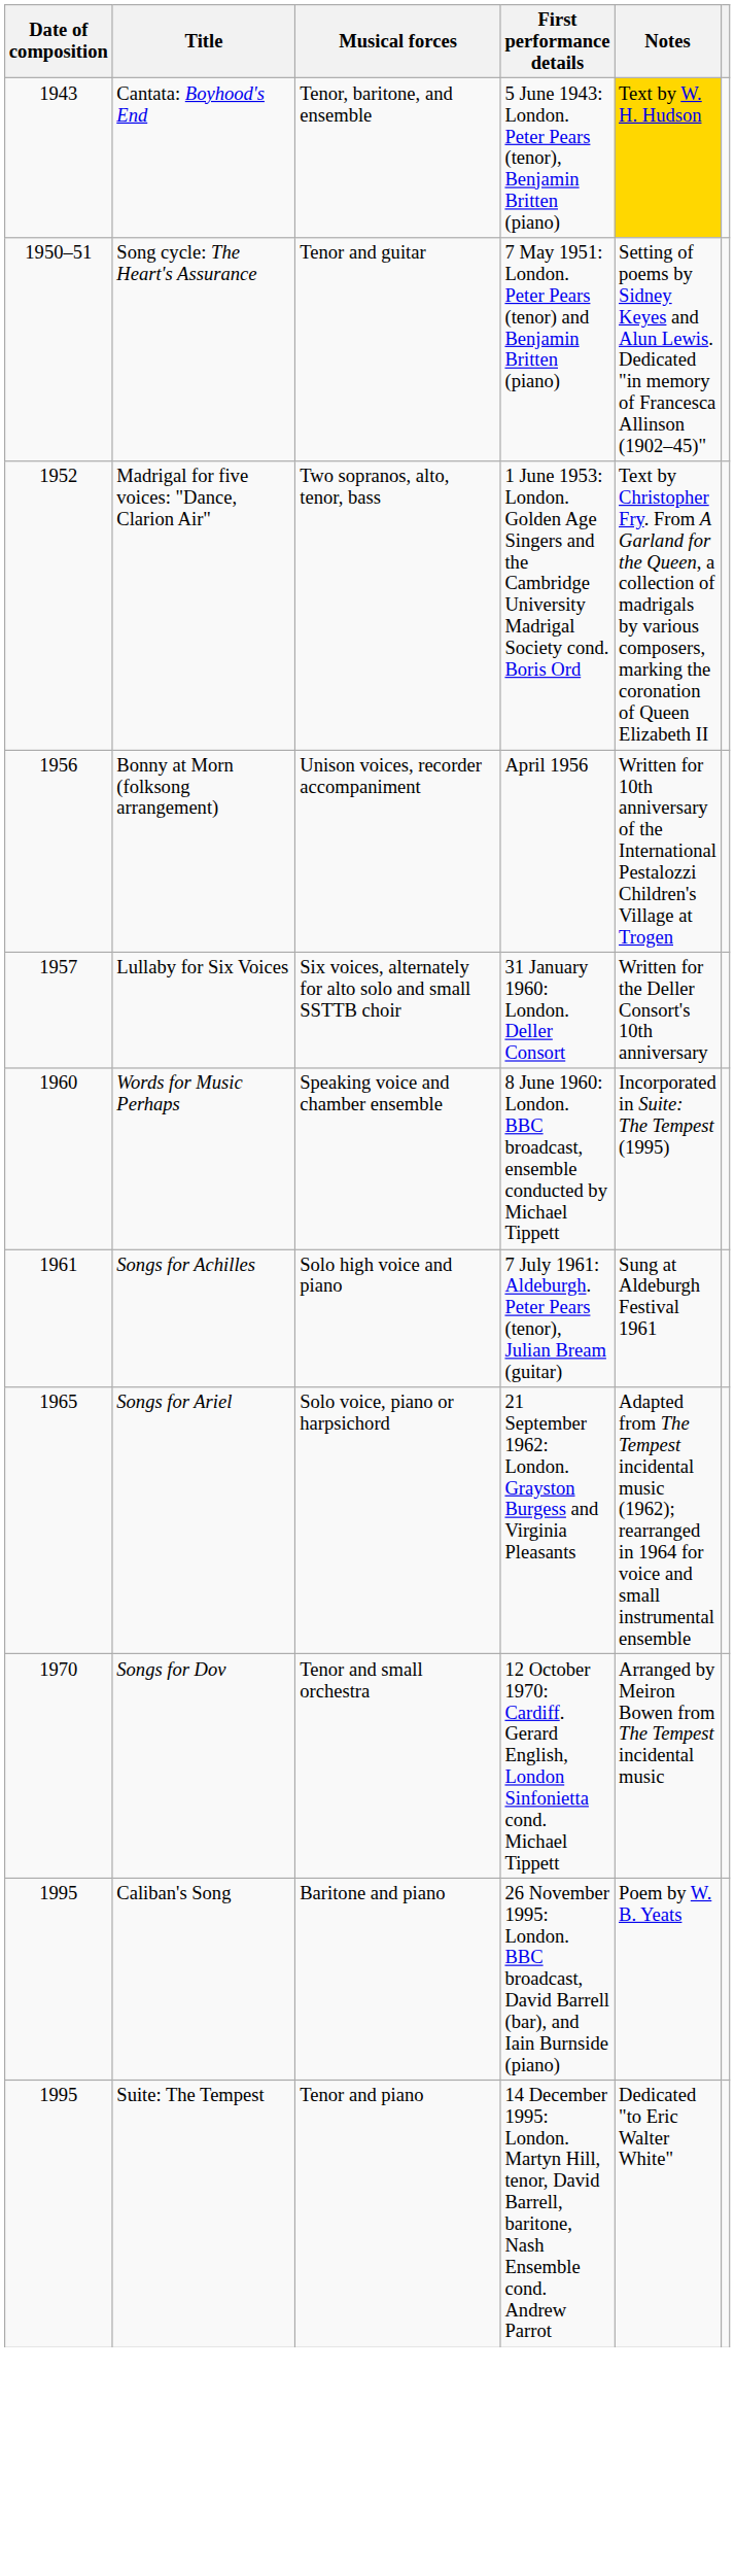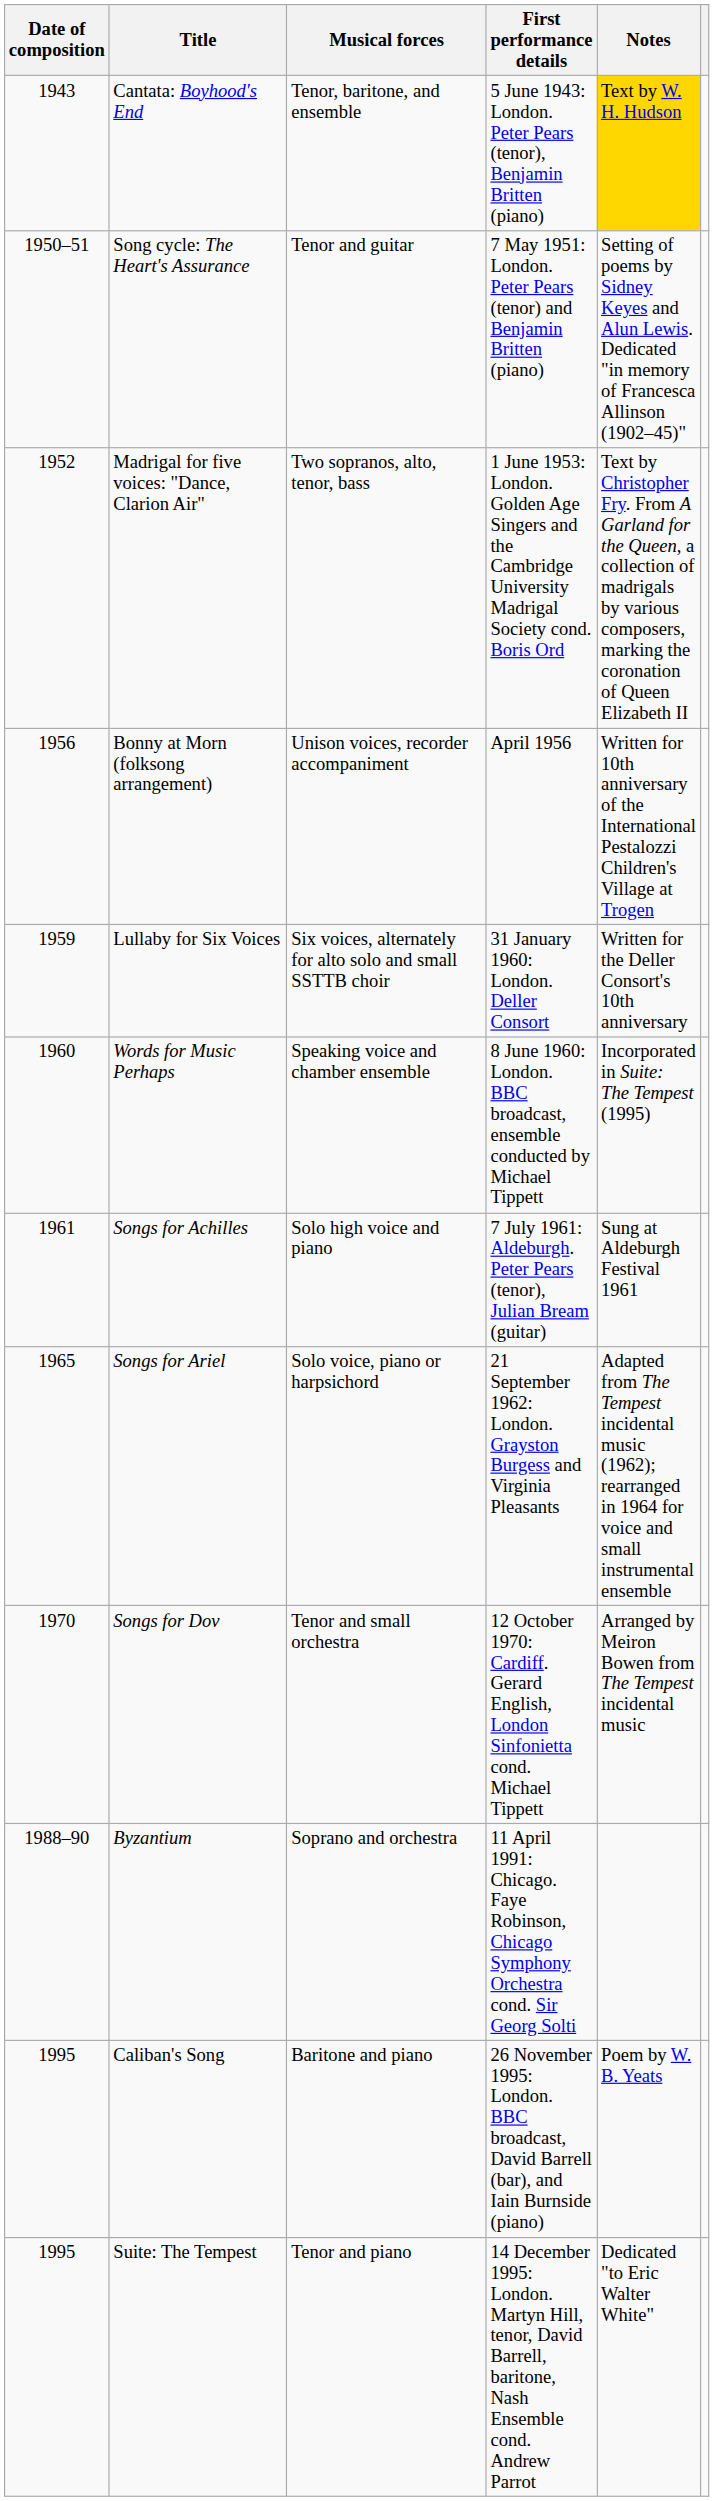 <table Class = "wikitable sortable">
 <tr>
 <th width="60">Date of composition</th>
 <th width="190">Title</th>
 <th width="210">Musical forces</th>
 <th>First performance details</th>
 <th class="unsortable">Notes</th>
 <th scope="col" class="unsortable"></th>
 </tr>
 <tr valign="top">
 <td align= "center">1943</td>
 <td>Cantata: <em><a href='#'>Boyhood's End</a></em></td>
 <td>Tenor, baritone, and ensemble</td>
 <td>5 June 1943:<br> London. <a href='#'>Peter Pears</a> (tenor), <a href='#'>Benjamin Britten</a> (piano)</td>
 <td style="background: gold;">Text by <a href='#'>W. H. Hudson</a></td>
 <td></td>
 </tr>
 <tr valign="top">
 <td align= "center">1950–51</td>
 <td>Song cycle: <em>The Heart's Assurance</em></td>
 <td>Tenor and guitar</td>
 <td>7 May 1951:<br> London. <a href='#'>Peter Pears</a> (tenor) and <a href='#'>Benjamin Britten</a> (piano)</td>
 <td>Setting of poems by <a href='#'>Sidney Keyes</a> and <a href='#'>Alun Lewis</a>. Dedicated "in memory of Francesca Allinson (1902–45)"</td>
 <td></td>
 </tr>
 <tr valign="top">
 <td align= "center">1952</td>
 <td>Madrigal for five voices: "Dance, Clarion Air"</td>
 <td>Two sopranos, alto, tenor, bass</td>
 <td>1 June 1953:<br> London. Golden Age Singers and the Cambridge University Madrigal Society cond. <a href='#'>Boris Ord</a></td>
 <td>Text by <a href='#'>Christopher Fry</a>. From <em>A Garland for the Queen</em>, a collection of madrigals by various composers, marking the coronation of Queen Elizabeth II</td>
 <td></td>
 </tr>
 <tr valign="top">
 <td align= "center">1956</td>
 <td>Bonny at Morn (folksong arrangement)</td>
 <td>Unison voices, recorder accompaniment</td>
 <td>April 1956</td>
 <td>Written for 10th anniversary of the International Pestalozzi Children's Village at <a href='#'>Trogen</a></td>
 <td></td>
 </tr>
 <tr valign="top">
-<td align= "center">1957</td>
+<td align= "center">1959</td>
 <td>Lullaby for Six Voices</td>
 <td>Six voices, alternately for alto solo and small SSTTB choir</td>
 <td>31 January 1960:<br> London. <a href='#'>Deller Consort</a></td>
 <td>Written for the Deller Consort's 10th anniversary</td>
 <td></td>
 </tr>
 <tr valign="top">
 <td align= "center">1960</td>
 <td><em>Words for Music Perhaps</em></td>
 <td>Speaking voice and chamber ensemble</td>
 <td>8 June 1960:<br> London. <a href='#'>BBC</a> broadcast, ensemble conducted by Michael Tippett</td>
 <td>Incorporated in <em>Suite: The Tempest</em> (1995)</td>
 <td></td>
 </tr>
 <tr valign="top">
 <td align= "center">1961</td>
 <td><em>Songs for Achilles</em></td>
 <td>Solo high voice and piano</td>
 <td>7 July 1961:<br> <a href='#'>Aldeburgh</a>. <a href='#'>Peter Pears</a> (tenor), <a href='#'>Julian Bream</a> (guitar)</td>
 <td>Sung at Aldeburgh Festival 1961</td>
 <td></td>
 </tr>
 <tr valign="top">
 <td align= "center">1965</td>
 <td><em>Songs for Ariel</em></td>
 <td>Solo voice, piano or harpsichord</td>
 <td>21 September 1962:<br> London. <a href='#'>Grayston Burgess</a> and Virginia Pleasants</td>
 <td>Adapted from <em>The Tempest</em> incidental music (1962); rearranged in 1964 for voice and small instrumental ensemble</td>
 <td></td>
 </tr>
 <tr valign="top">
 <td align= "center">1970</td>
 <td><em>Songs for Dov</em></td>
 <td>Tenor and small orchestra</td>
 <td>12 October 1970:<br> <a href='#'>Cardiff</a>. Gerard English, <a href='#'>London Sinfonietta</a> cond. Michael Tippett</td>
 <td>Arranged by Meiron Bowen from <em>The Tempest</em> incidental music</td>
 <td></td>
 </tr>
 <tr valign="top">
+<td align= "center">1988–90</td>
+<td><em>Byzantium</em></td>
+<td>Soprano and orchestra</td>
+<td>11 April 1991:<br> Chicago. Faye Robinson, <a href='#'>Chicago Symphony Orchestra</a> cond. <a href='#'>Sir Georg Solti</a></td>
+<td></td>
+<td></td>
+</tr>
+<tr valign="top">
 <td align= "center">1995</td>
 <td>Caliban's Song</td>
 <td>Baritone and piano</td>
 <td>26 November 1995:<br>London. <a href='#'>BBC</a> broadcast, David Barrell (bar), and Iain Burnside (piano)</td>
 <td>Poem by <a href='#'>W. B. Yeats</a></td>
 <td></td>
 </tr>
 <tr valign="top">
 <td align= "center">1995</td>
 <td>Suite: The Tempest</td>
 <td>Tenor and piano</td>
 <td>14 December 1995:<br>London. Martyn Hill, tenor, David Barrell, baritone, Nash Ensemble cond. Andrew Parrot</td>
 <td>Dedicated "to Eric Walter White"</td>
 <td></td>
 </tr>
 </table>
